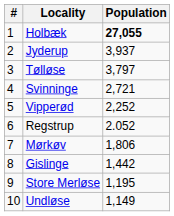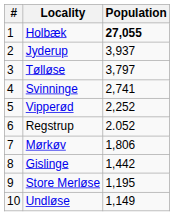 <table class="wikitable">
 <tr>
 <th>#</th>
 <th>Locality</th>
 <th>Population</th>
 </tr>
 <tr>
 <td>1</td>
 <td><a href='#'>Holbæk</a></td>
 <td><strong>27,055</strong></td>
 </tr>
 <tr>
 <td>2</td>
 <td><a href='#'>Jyderup</a></td>
 <td>3,937</td>
 </tr>
 <tr>
 <td>3</td>
 <td><a href='#'>Tølløse</a></td>
 <td>3,797</td>
 </tr>
 <tr>
 <td>4</td>
 <td><a href='#'>Svinninge</a></td>
-<td>2,721</td>
+<td>2,741</td>
 </tr>
 <tr>
 <td>5</td>
 <td><a href='#'>Vipperød</a></td>
 <td>2,252</td>
 </tr>
 <tr>
 <td>6</td>
 <td>Regstrup</td>
 <td>2.052</td>
 </tr>
 <tr>
 <td>7</td>
 <td><a href='#'>Mørkøv</a></td>
 <td>1,806</td>
 </tr>
 <tr>
 <td>8</td>
 <td><a href='#'>Gislinge</a></td>
 <td>1,442</td>
 </tr>
 <tr>
 <td>9</td>
 <td><a href='#'>Store Merløse</a></td>
 <td>1,195</td>
 </tr>
 <tr>
 <td>10</td>
 <td><a href='#'>Undløse</a></td>
 <td>1,149</td>
 </tr>
 </table>
